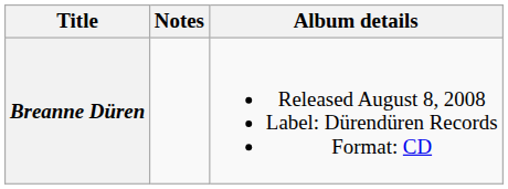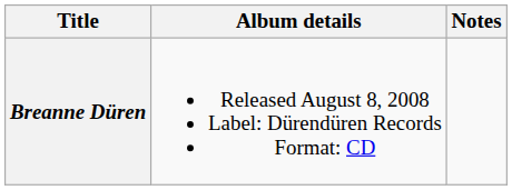 <table class="wikitable plainrowheaders" style="text-align:center;">
 <tr>
 <th scope="col">Title</th>
+<th scope="col">Album details</th>
 <th scope="col">Notes</th>
-<th scope="col">Album details</th>
 </tr>
 <tr>
 <th scope="row"><em>Breanne Düren</em></th>
+<td><br><ul><li>Released August 8, 2008</li><li>Label: Dürendüren Records</li><li>Format: <a href='#'>CD</a></li></ul></td>
 <td><br></td>
-<td><br><ul><li>Released August 8, 2008</li><li>Label: Dürendüren Records</li><li>Format: <a href='#'>CD</a></li></ul></td>
 </tr>
 </table>
